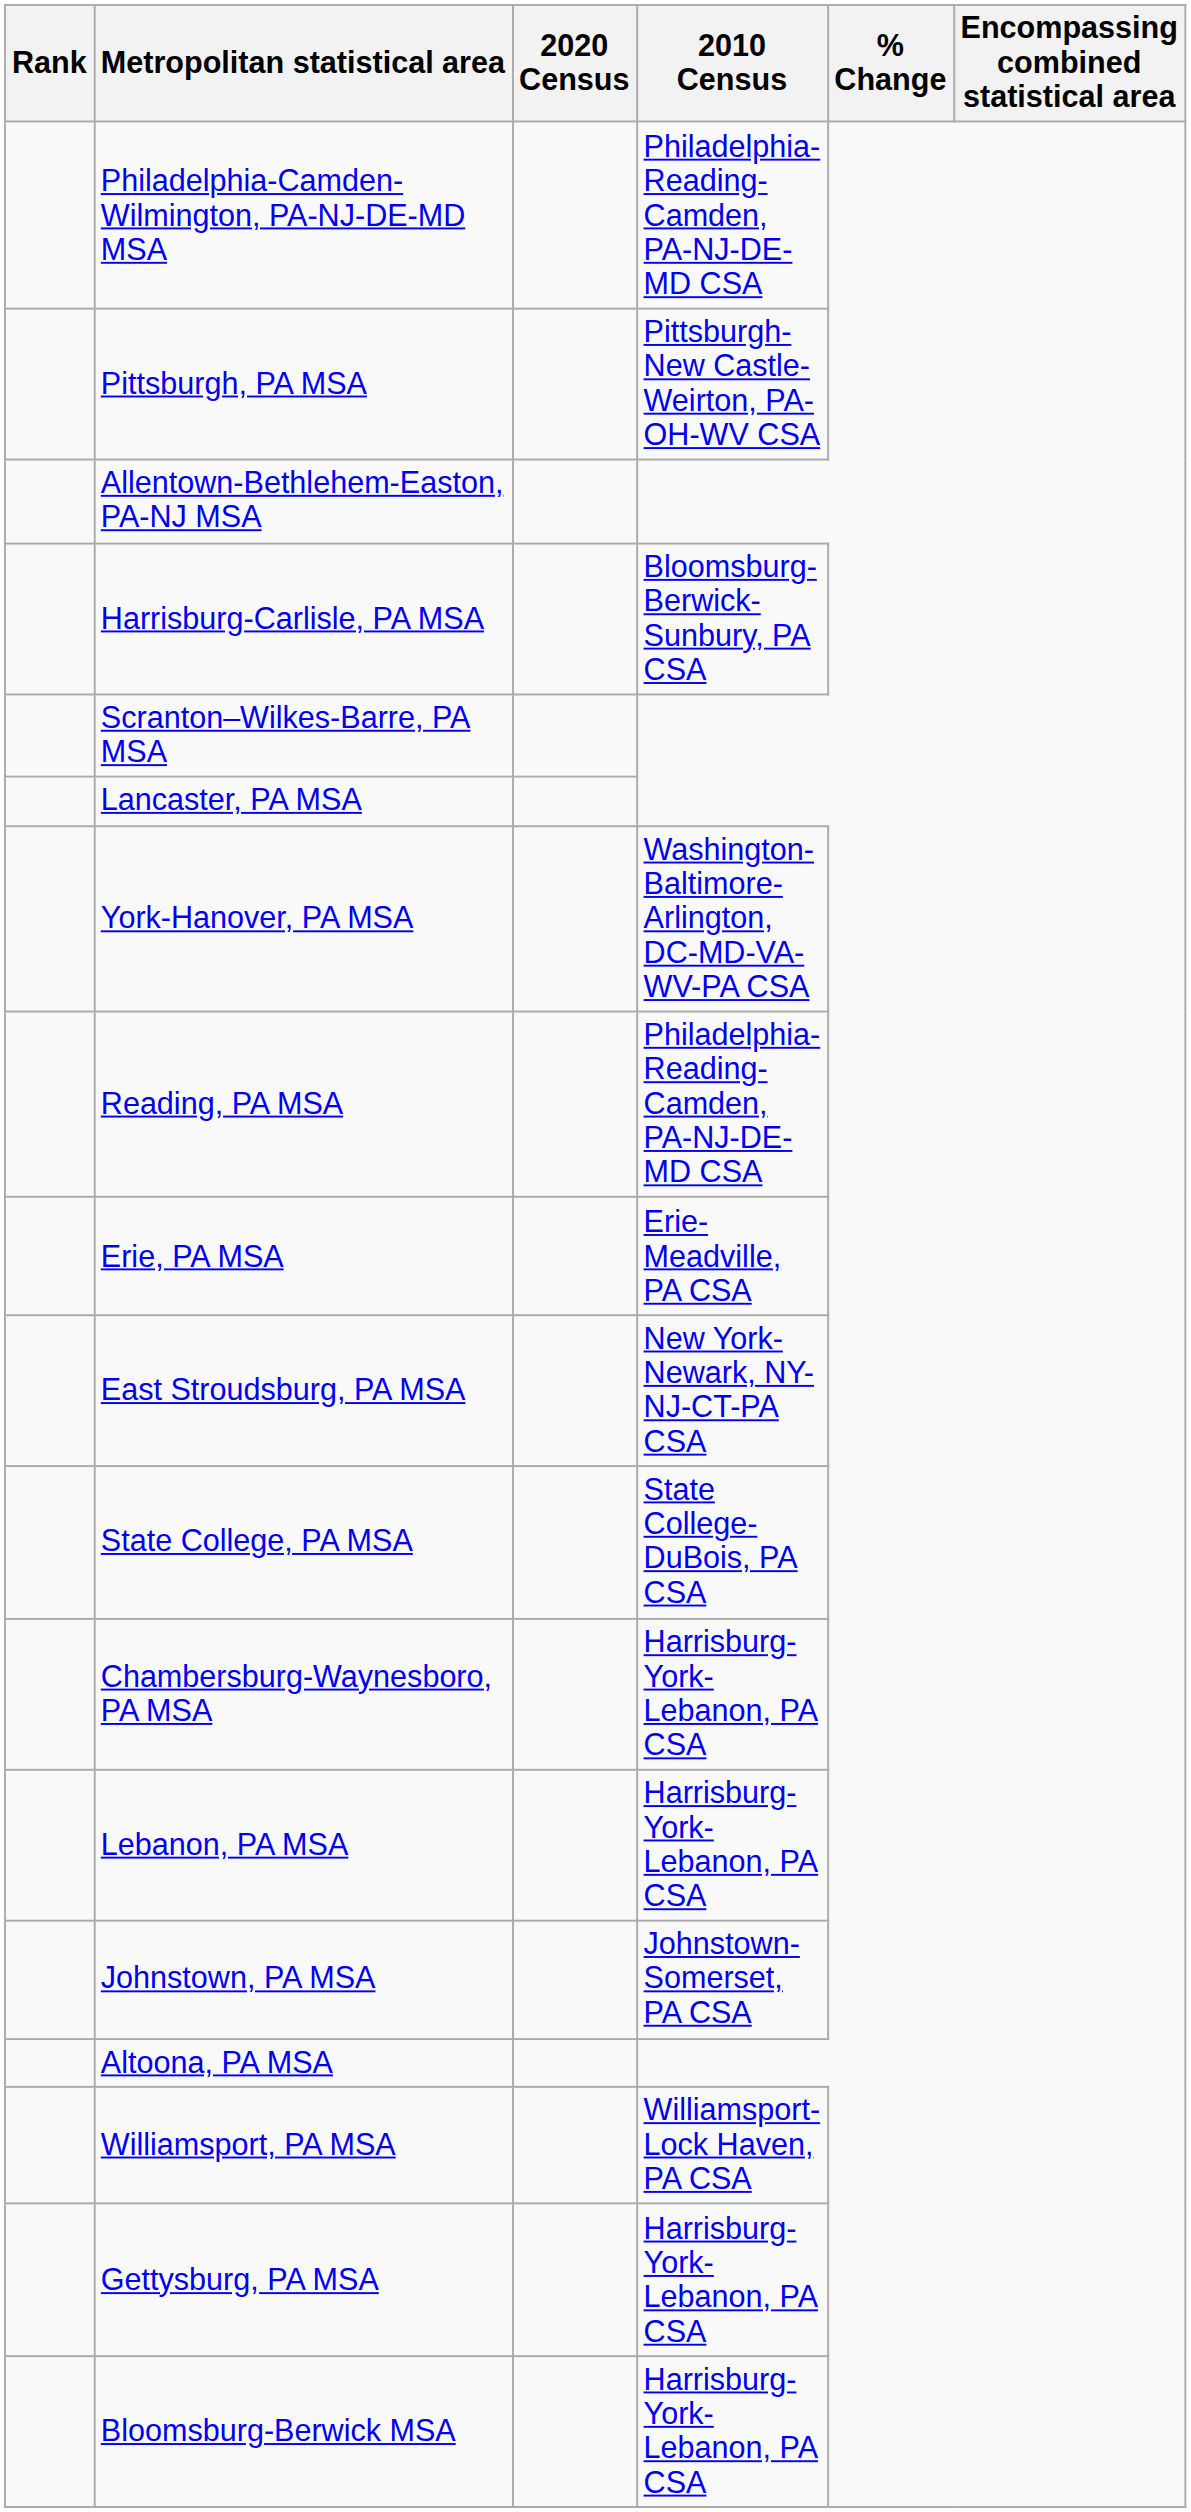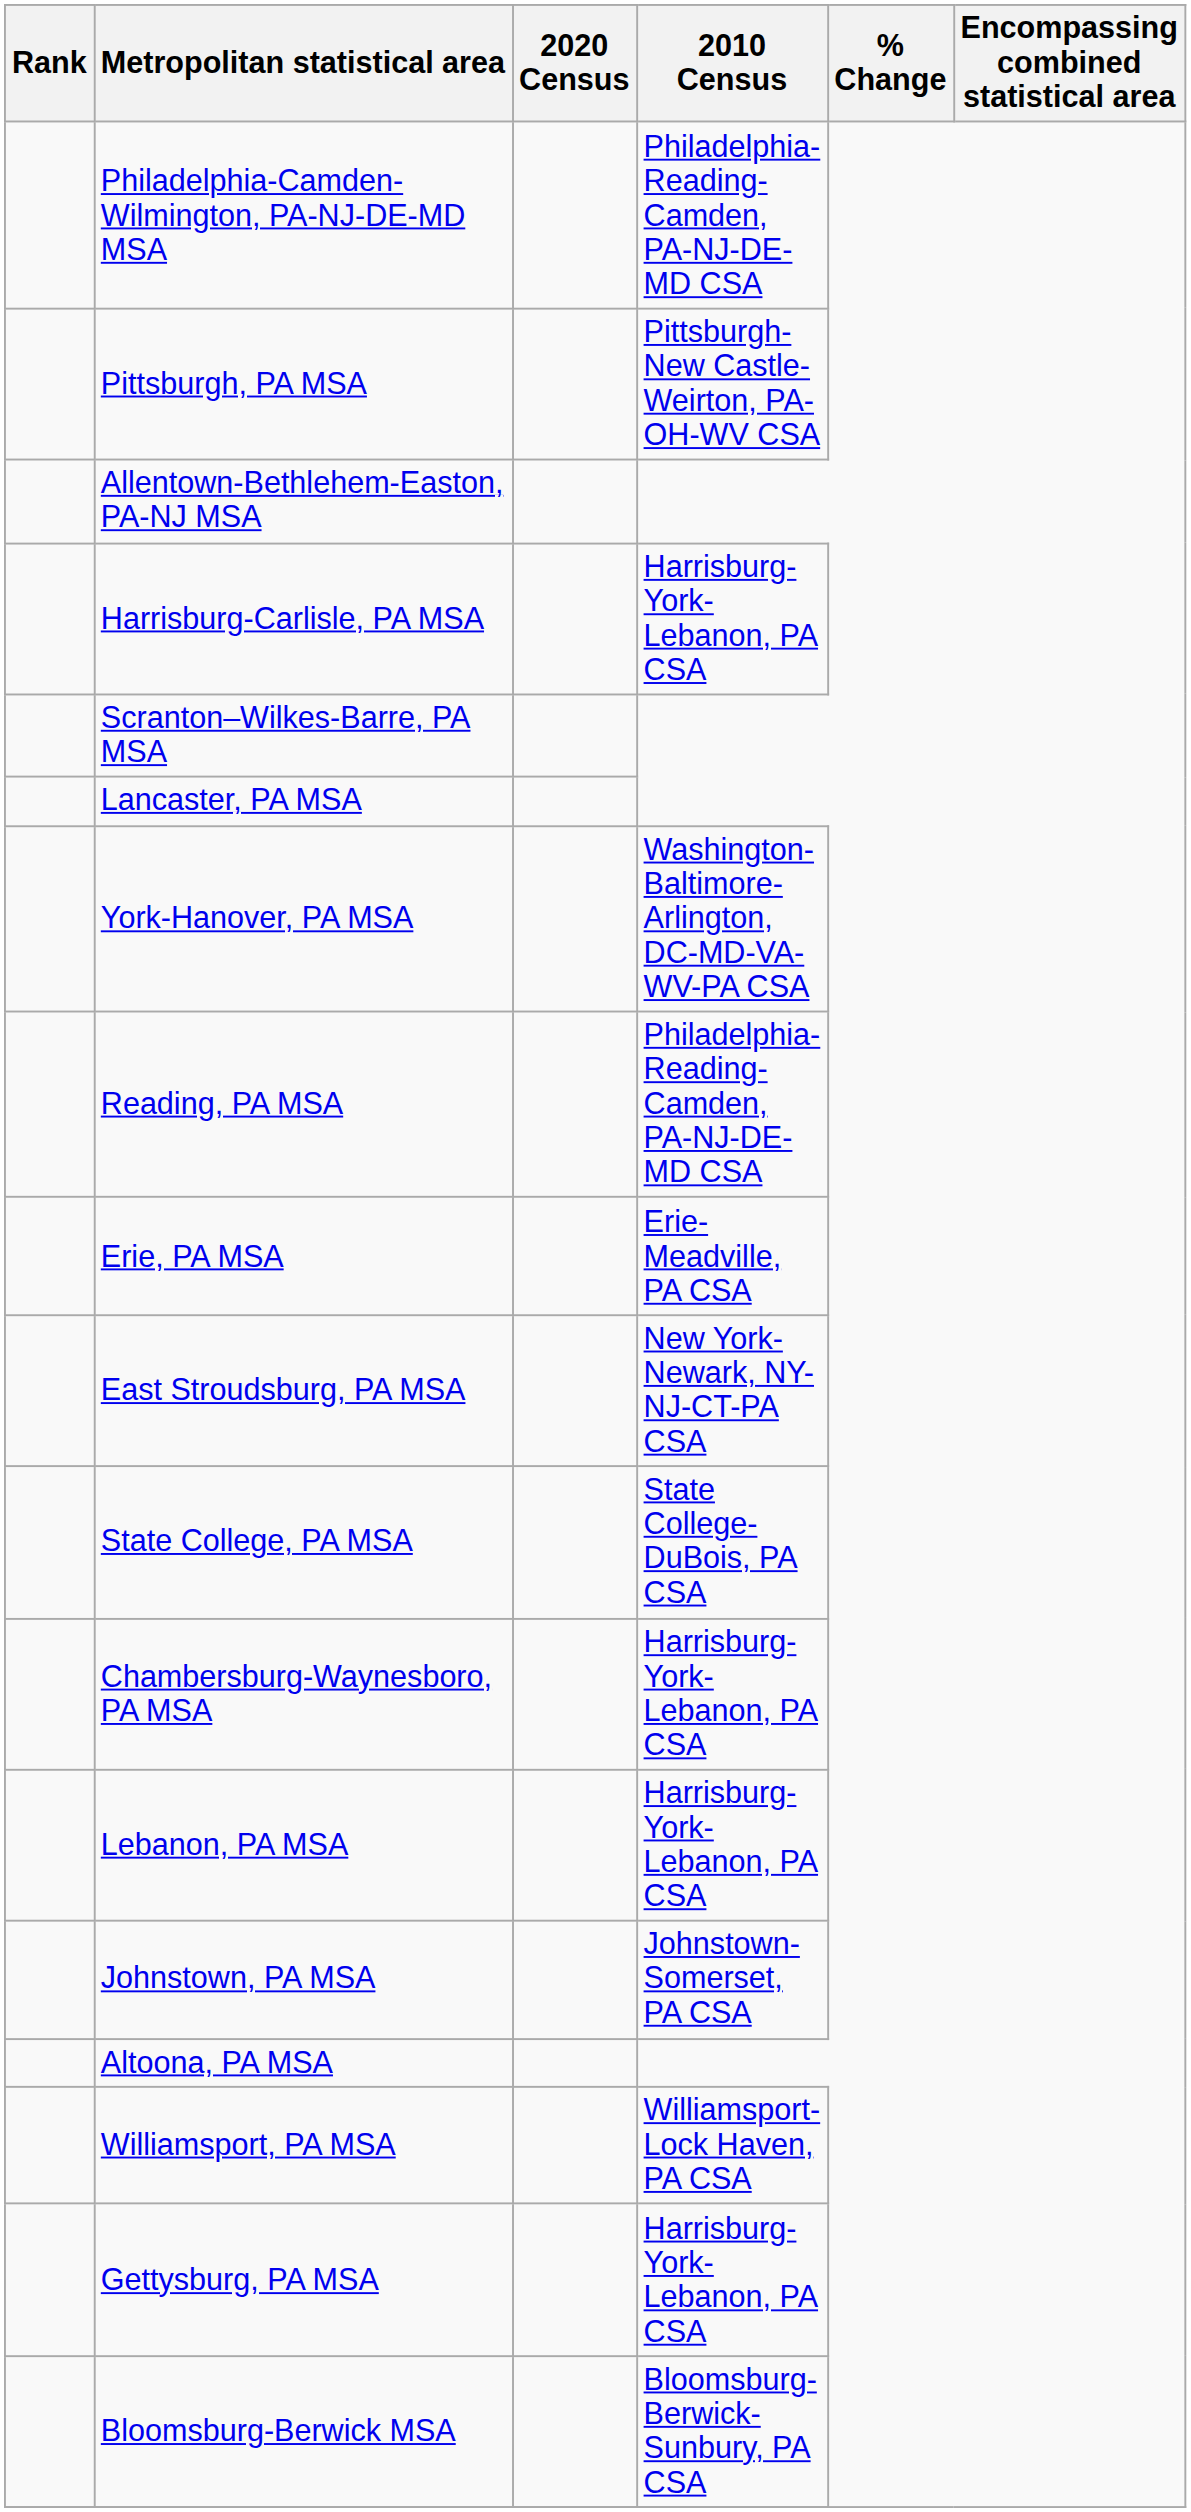 <table class="wikitable sortable">
 <tr>
 <th>Rank</th>
 <th>Metropolitan statistical area</th>
 <th>2020 Census</th>
 <th>2010 Census</th>
 <th>% Change</th>
 <th>Encompassing combined statistical area</th>
 </tr>
 <tr>
 <td align=center></td>
 <td><a href='#'>Philadelphia-Camden-Wilmington, PA-NJ-DE-MD MSA</a></td>
 <td></td>
 <td><a href='#'>Philadelphia-Reading-Camden, PA-NJ-DE-MD CSA</a></td>
 </tr>
 <tr>
 <td align=center></td>
 <td><a href='#'>Pittsburgh, PA MSA</a></td>
 <td></td>
 <td><a href='#'>Pittsburgh-New Castle-Weirton, PA-OH-WV CSA</a></td>
 </tr>
 <tr>
 <td align=center></td>
 <td><a href='#'>Allentown-Bethlehem-Easton, PA-NJ MSA</a></td>
 <td></td>
 </tr>
 <tr>
 <td align=center></td>
 <td><a href='#'>Harrisburg-Carlisle, PA MSA</a></td>
 <td></td>
-<td><a href='#'>Bloomsburg-Berwick-Sunbury, PA CSA</a></td>
+<td><a href='#'>Harrisburg-York-Lebanon, PA CSA</a></td>
 </tr>
 <tr>
 <td align=center></td>
 <td><a href='#'>Scranton–Wilkes-Barre, PA MSA</a></td>
 <td></td>
 </tr>
 <tr>
 <td align=center></td>
 <td><a href='#'>Lancaster, PA MSA</a></td>
 <td></td>
 </tr>
 <tr>
 <td align=center></td>
 <td><a href='#'>York-Hanover, PA MSA</a></td>
 <td></td>
 <td><a href='#'>Washington-Baltimore-Arlington, DC-MD-VA-WV-PA CSA</a></td>
 </tr>
 <tr>
 <td align=center></td>
 <td><a href='#'>Reading, PA MSA</a></td>
 <td></td>
 <td><a href='#'>Philadelphia-Reading-Camden, PA-NJ-DE-MD CSA</a></td>
 </tr>
 <tr>
 <td align=center></td>
 <td><a href='#'>Erie, PA MSA</a></td>
 <td></td>
 <td><a href='#'>Erie-Meadville, PA CSA</a></td>
 </tr>
 <tr>
 <td align=center></td>
 <td><a href='#'>East Stroudsburg, PA MSA</a></td>
 <td></td>
 <td><a href='#'>New York-Newark, NY-NJ-CT-PA CSA</a></td>
 </tr>
 <tr>
 <td align=center></td>
 <td><a href='#'>State College, PA MSA</a></td>
 <td></td>
 <td><a href='#'>State College-DuBois, PA CSA</a></td>
 </tr>
 <tr>
 <td align=center></td>
 <td><a href='#'>Chambersburg-Waynesboro, PA MSA</a></td>
 <td></td>
 <td><a href='#'>Harrisburg-York-Lebanon, PA CSA</a></td>
 </tr>
 <tr>
 <td align=center></td>
 <td><a href='#'>Lebanon, PA MSA</a></td>
 <td></td>
 <td><a href='#'>Harrisburg-York-Lebanon, PA CSA</a></td>
 </tr>
 <tr>
 <td align=center></td>
 <td><a href='#'>Johnstown, PA MSA</a></td>
 <td></td>
 <td><a href='#'>Johnstown-Somerset, PA CSA</a></td>
 </tr>
 <tr>
 <td align=center></td>
 <td><a href='#'>Altoona, PA MSA</a></td>
 <td></td>
 </tr>
 <tr>
 <td align=center></td>
 <td><a href='#'>Williamsport, PA MSA</a></td>
 <td></td>
 <td><a href='#'>Williamsport-Lock Haven, PA CSA</a></td>
 </tr>
 <tr>
 <td align=center></td>
 <td><a href='#'>Gettysburg, PA MSA</a></td>
 <td></td>
 <td><a href='#'>Harrisburg-York-Lebanon, PA CSA</a></td>
 </tr>
 <tr>
 <td align=center></td>
 <td><a href='#'>Bloomsburg-Berwick MSA</a></td>
 <td></td>
-<td><a href='#'>Harrisburg-York-Lebanon, PA CSA</a></td>
+<td><a href='#'>Bloomsburg-Berwick-Sunbury, PA CSA</a></td>
 </tr>
 <tr>
 </tr>
 </table>
